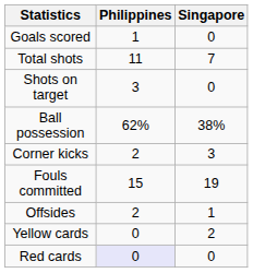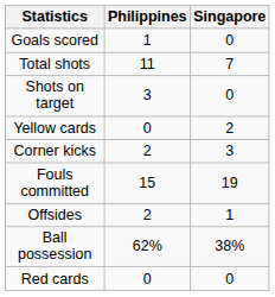 <table class="wikitable" style="text-align:center;margin:auto;">
 <tr>
 <th scope=col width=100>Statistics</th>
 <th scope=col width=70>Philippines</th>
 <th scope=col width=70>Singapore</th>
 </tr>
 <tr>
 <td>Goals scored</td>
 <td>1</td>
 <td>0</td>
 </tr>
 <tr>
 <td>Total shots</td>
 <td>11</td>
 <td>7</td>
 </tr>
 <tr>
 <td>Shots on target</td>
 <td>3</td>
 <td>0</td>
 </tr>
 <tr>
-<td>Ball possession</td>
-<td>62%</td>
-<td>38%</td>
+<td>Yellow cards</td>
+<td>0</td>
+<td>2</td>
 </tr>
 <tr>
 <td>Corner kicks</td>
 <td>2</td>
 <td>3</td>
 </tr>
 <tr>
 <td>Fouls committed</td>
 <td>15</td>
 <td>19</td>
 </tr>
 <tr>
 <td>Offsides</td>
 <td>2</td>
 <td>1</td>
 </tr>
 <tr>
-<td>Yellow cards</td>
-<td>0</td>
-<td>2</td>
+<td>Ball possession</td>
+<td>62%</td>
+<td>38%</td>
 </tr>
 <tr>
 <td>Red cards</td>
-<td style="background: lavender;">0</td>
+<td>0</td>
 <td>0</td>
 </tr>
 </table>
